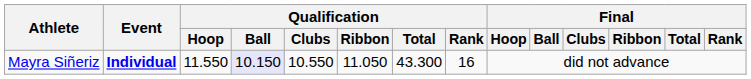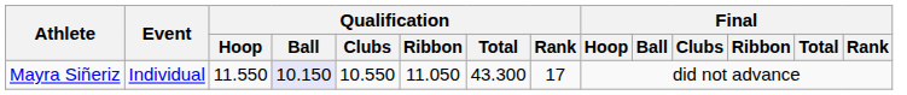 <table class=wikitable style="font-size:90%">
 <tr>
 <th rowspan=2>Athlete</th>
 <th rowspan=2>Event</th>
 <th colspan=6>Qualification</th>
 <th colspan=6>Final</th>
 </tr>
 <tr style="font-size:95%">
 <th>Hoop</th>
 <th>Ball</th>
 <th>Clubs</th>
 <th>Ribbon</th>
 <th>Total</th>
 <th>Rank</th>
 <th>Hoop</th>
 <th>Ball</th>
 <th>Clubs</th>
 <th>Ribbon</th>
 <th>Total</th>
 <th>Rank</th>
 </tr>
 <tr align=center>
 <td align=left><a href='#'>Mayra Siñeriz</a></td>
-<td align=left><strong><a href='#'>Individual</a></strong></td>
+<td align=left><a href='#'>Individual</a></td>
 <td>11.550</td>
 <td style="background: lavender;">10.150</td>
 <td>10.550</td>
 <td>11.050</td>
 <td>43.300</td>
-<td>16</td>
+<td>17</td>
 <td colspan=6>did not advance</td>
 </tr>
 </table>
